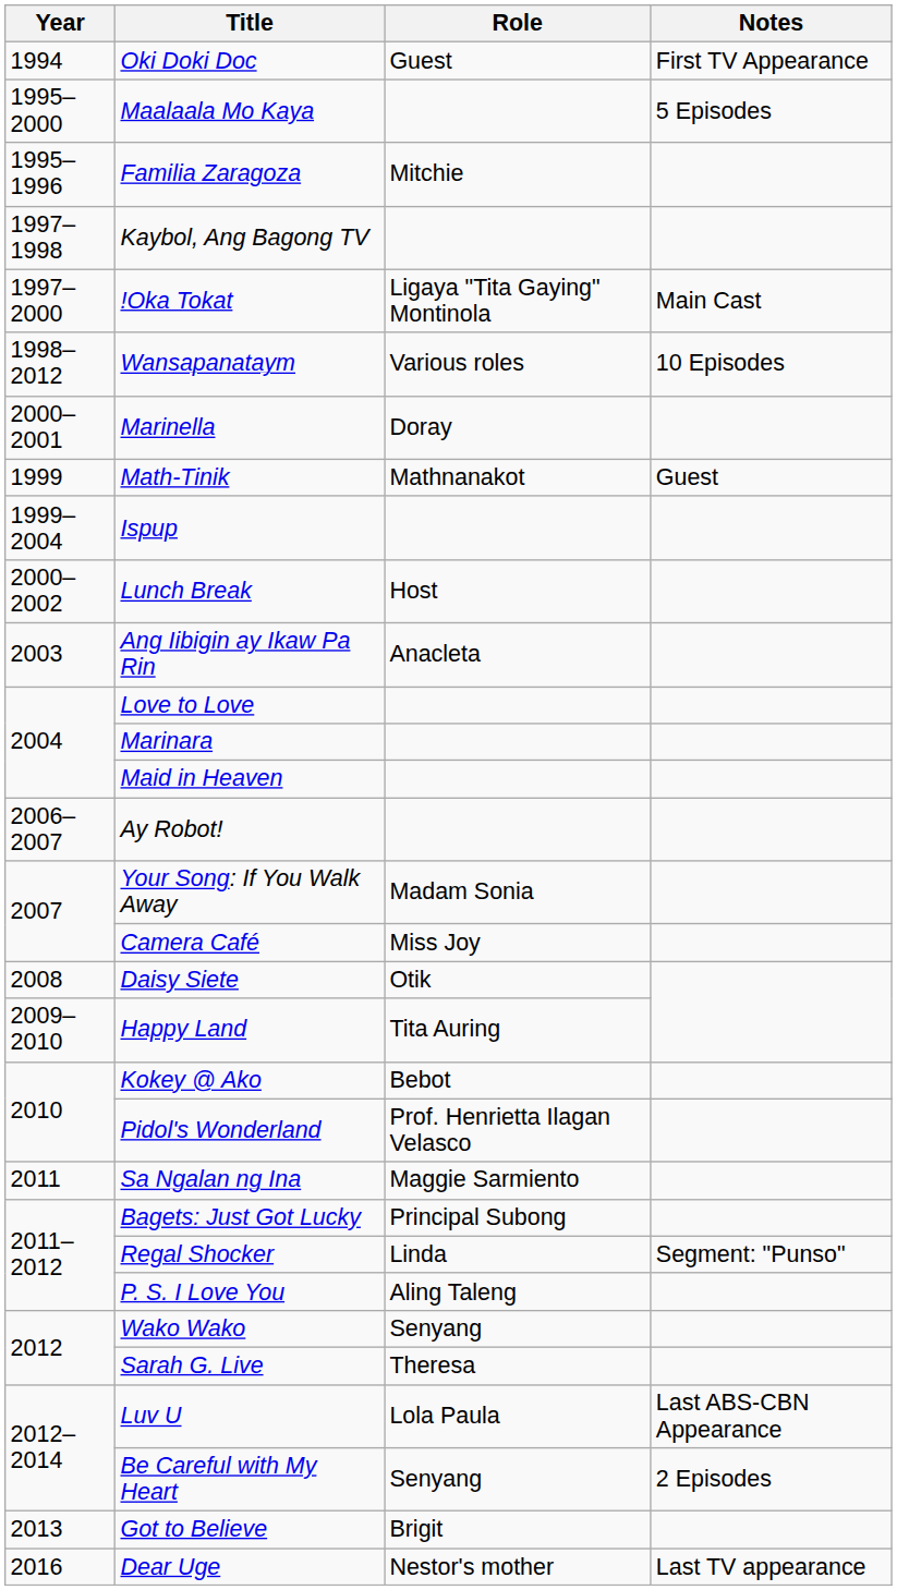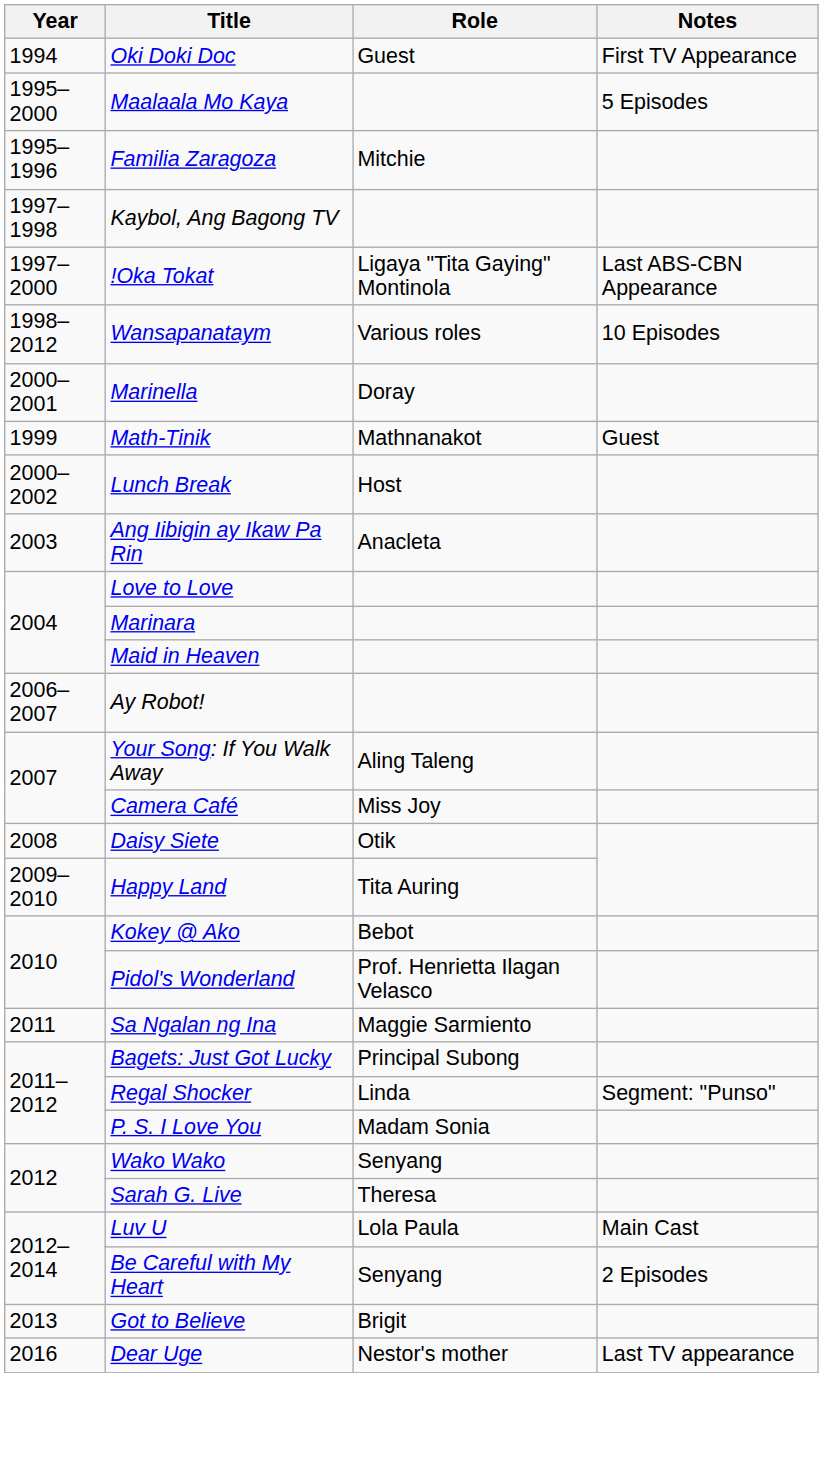 <table class="wikitable sortable">
 <tr>
 <th>Year</th>
 <th>Title</th>
 <th>Role</th>
 <th>Notes</th>
 </tr>
 <tr>
 <td>1994</td>
 <td><em><a href='#'>Oki Doki Doc</a></em></td>
 <td>Guest</td>
 <td>First TV Appearance</td>
 </tr>
 <tr>
 <td>1995–2000</td>
 <td><em><a href='#'>Maalaala Mo Kaya</a></em></td>
 <td></td>
 <td>5 Episodes</td>
 </tr>
 <tr>
 <td>1995–1996</td>
 <td><em><a href='#'>Familia Zaragoza</a></em></td>
 <td>Mitchie</td>
 <td></td>
 </tr>
 <tr>
 <td>1997–1998</td>
 <td><em>Kaybol, Ang Bagong TV</em></td>
 <td></td>
 <td></td>
 </tr>
 <tr>
 <td>1997–2000</td>
 <td><em><a href='#'>!Oka Tokat</a></em></td>
 <td>Ligaya "Tita Gaying" Montinola</td>
-<td>Main Cast</td>
+<td>Last ABS-CBN Appearance</td>
 </tr>
 <tr>
 <td>1998–2012</td>
 <td><em><a href='#'>Wansapanataym</a></em></td>
 <td>Various roles</td>
 <td>10 Episodes</td>
 </tr>
 <tr>
 <td>2000–2001</td>
 <td><em><a href='#'>Marinella</a></em></td>
 <td>Doray</td>
 <td></td>
 </tr>
 <tr>
 <td>1999</td>
 <td><em><a href='#'>Math-Tinik</a></em></td>
 <td>Mathnanakot</td>
 <td>Guest</td>
-</tr>
-<tr>
-<td>1999–2004</td>
-<td><em><a href='#'>Ispup</a></em></td>
-<td></td>
-<td></td>
 </tr>
 <tr>
 <td>2000–2002</td>
 <td><em><a href='#'>Lunch Break</a></em></td>
 <td>Host</td>
 <td></td>
 </tr>
 <tr>
 <td>2003</td>
 <td><em><a href='#'>Ang Iibigin ay Ikaw Pa Rin</a></em></td>
 <td>Anacleta</td>
 <td></td>
 </tr>
 <tr>
 <td rowspan="3">2004</td>
 <td><em><a href='#'>Love to Love</a></em></td>
 <td></td>
 <td></td>
 </tr>
 <tr>
 <td><em><a href='#'>Marinara</a></em></td>
 <td></td>
 <td></td>
 </tr>
 <tr>
 <td><em><a href='#'>Maid in Heaven</a></em></td>
 <td></td>
 <td></td>
 </tr>
 <tr>
 <td>2006–2007</td>
 <td><em>Ay Robot!</em></td>
 <td></td>
 <td></td>
 </tr>
 <tr>
 <td rowspan="2">2007</td>
 <td><em><a href='#'>Your Song</a>: If You Walk Away</em></td>
-<td>Madam Sonia</td>
+<td>Aling Taleng</td>
 <td></td>
 </tr>
 <tr>
 <td><em><a href='#'>Camera Café</a></em></td>
 <td>Miss Joy</td>
 <td></td>
 </tr>
 <tr>
 <td>2008</td>
 <td><em><a href='#'>Daisy Siete</a></em></td>
 <td>Otik</td>
 </tr>
 <tr>
 <td>2009–2010</td>
 <td><em><a href='#'>Happy Land</a></em></td>
 <td>Tita Auring</td>
 </tr>
 <tr>
 <td rowspan="2">2010</td>
 <td><em><a href='#'>Kokey @ Ako</a></em></td>
 <td>Bebot</td>
 <td></td>
 </tr>
 <tr>
 <td><em><a href='#'>Pidol's Wonderland</a></em></td>
 <td>Prof. Henrietta Ilagan Velasco</td>
 <td></td>
 </tr>
 <tr>
 <td>2011</td>
 <td><em><a href='#'>Sa Ngalan ng Ina</a></em></td>
 <td>Maggie Sarmiento</td>
 <td></td>
 </tr>
 <tr>
 <td rowspan="3">2011–2012</td>
 <td><em><a href='#'>Bagets: Just Got Lucky</a></em></td>
 <td>Principal Subong</td>
 <td></td>
 </tr>
 <tr>
 <td><em><a href='#'>Regal Shocker</a></em></td>
 <td>Linda</td>
 <td>Segment: "Punso"</td>
 </tr>
 <tr>
 <td><em><a href='#'>P. S. I Love You</a></em></td>
-<td>Aling Taleng</td>
+<td>Madam Sonia</td>
 <td></td>
 </tr>
 <tr>
 <td rowspan="2">2012</td>
 <td><em><a href='#'>Wako Wako</a></em></td>
 <td>Senyang</td>
 <td></td>
 </tr>
 <tr>
 <td><em><a href='#'>Sarah G. Live</a></em></td>
 <td>Theresa</td>
 <td></td>
 </tr>
 <tr>
 <td rowspan="2">2012–2014</td>
 <td><em><a href='#'>Luv U</a></em></td>
 <td>Lola Paula</td>
-<td>Last ABS-CBN Appearance</td>
+<td>Main Cast</td>
 </tr>
 <tr>
 <td><em><a href='#'>Be Careful with My Heart</a></em></td>
 <td>Senyang</td>
 <td>2 Episodes</td>
 </tr>
 <tr>
 <td>2013</td>
 <td><em><a href='#'>Got to Believe</a></em></td>
 <td>Brigit</td>
 <td></td>
 </tr>
 <tr>
 <td>2016</td>
 <td><em><a href='#'>Dear Uge</a></em></td>
 <td>Nestor's mother</td>
 <td>Last TV appearance</td>
 </tr>
 </table>
